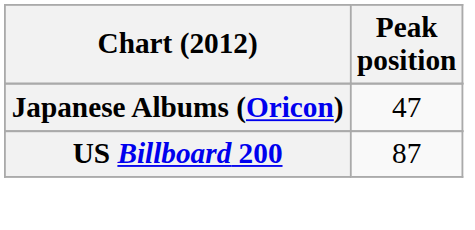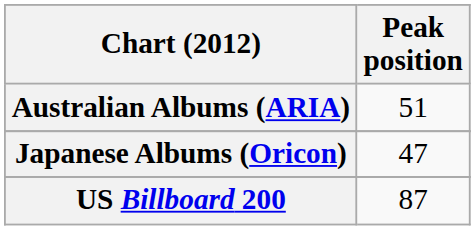 <table class="wikitable sortable plainrowheaders" style="text-align:center">
 <tr>
 <th scope="col">Chart (2012)</th>
 <th scope="col">Peak<br>position</th>
+</tr>
+<tr>
+<th scope="row">Australian Albums (<a href='#'>ARIA</a>)</th>
+<td>51</td>
 </tr>
 <tr>
 </tr>
 <tr>
 </tr>
 <tr>
 </tr>
 <tr>
 </tr>
 <tr>
 </tr>
 <tr>
 </tr>
 <tr>
 </tr>
 <tr>
 <th scope="row">Japanese Albums (<a href='#'>Oricon</a>)</th>
 <td>47</td>
 </tr>
 <tr>
 </tr>
 <tr>
 </tr>
 <tr>
 </tr>
 <tr>
 </tr>
 <tr>
 <th scope="row">US <a href='#'><em>Billboard</em> 200</a></th>
 <td>87</td>
 </tr>
 </table>
